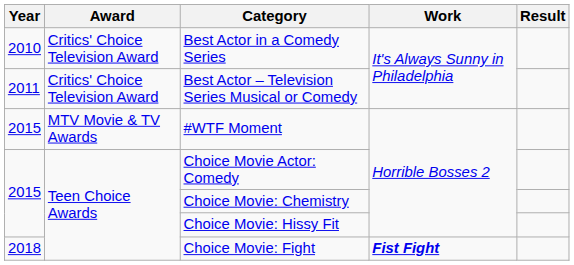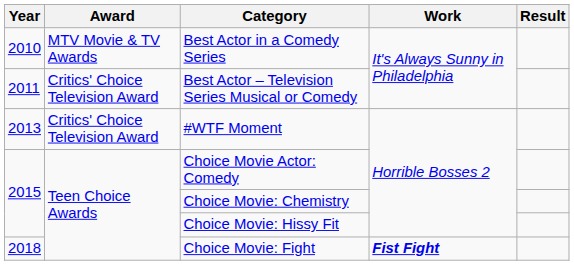 <table class="wikitable">
 <tr>
 <th>Year</th>
 <th>Award</th>
 <th>Category</th>
 <th>Work</th>
 <th>Result</th>
 </tr>
 <tr>
 <td><a href='#'>2010</a></td>
-<td><a href='#'>Critics' Choice Television Award</a></td>
+<td><a href='#'>MTV Movie & TV Awards</a></td>
 <td><a href='#'>Best Actor in a Comedy Series</a></td>
 <td rowspan="2"><em><a href='#'>It's Always Sunny in Philadelphia</a></em></td>
 <td></td>
 </tr>
 <tr>
 <td><a href='#'>2011</a></td>
 <td><a href='#'>Critics' Choice Television Award</a></td>
 <td><a href='#'>Best Actor – Television Series Musical or Comedy</a></td>
 <td></td>
 </tr>
 <tr>
-<td><a href='#'>2015</a></td>
-<td><a href='#'>MTV Movie & TV Awards</a></td>
+<td><a href='#'>2013</a></td>
+<td><a href='#'>Critics' Choice Television Award</a></td>
 <td><a href='#'>#WTF Moment</a></td>
 <td rowspan="4"><em><a href='#'>Horrible Bosses 2</a></em></td>
 <td></td>
 </tr>
 <tr>
 <td rowspan="3"><a href='#'>2015</a></td>
 <td rowspan="4"><a href='#'>Teen Choice Awards</a></td>
 <td><a href='#'>Choice Movie Actor: Comedy</a></td>
 <td></td>
 </tr>
 <tr>
 <td><a href='#'>Choice Movie: Chemistry</a></td>
 <td></td>
 </tr>
 <tr>
 <td><a href='#'>Choice Movie: Hissy Fit</a></td>
 <td></td>
 </tr>
 <tr>
 <td><a href='#'>2018</a></td>
 <td><a href='#'>Choice Movie: Fight</a></td>
 <td><strong><em><a href='#'>Fist Fight</a></em></strong></td>
 <td></td>
 </tr>
 </table>
